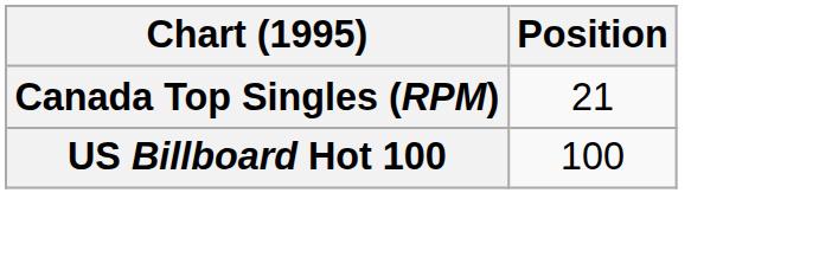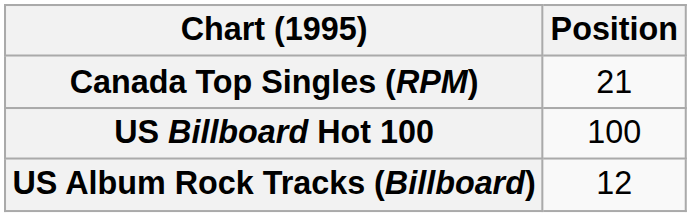 <table class="wikitable sortable plainrowheaders" style="text-align:center">
 <tr>
 <th scope="col">Chart (1995)</th>
 <th scope="col">Position</th>
 </tr>
 <tr>
 <th scope="row">Canada Top Singles (<em>RPM</em>)</th>
 <td>21</td>
 </tr>
 <tr>
 <th scope="row">US <em>Billboard</em> Hot 100</th>
 <td>100</td>
 </tr>
+<tr>
+<th scope="row">US Album Rock Tracks (<em>Billboard</em>)</th>
+<td>12</td>
+</tr>
 </table>
